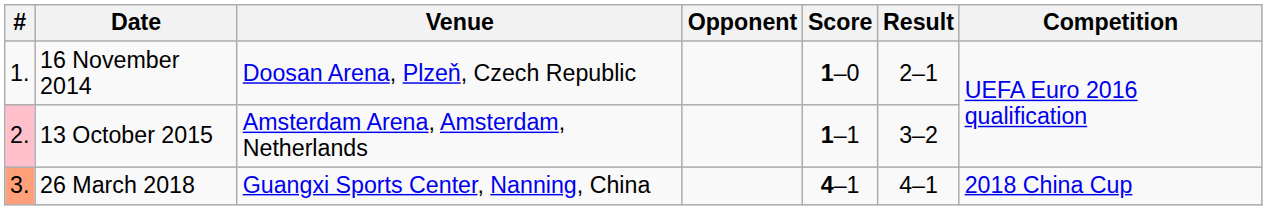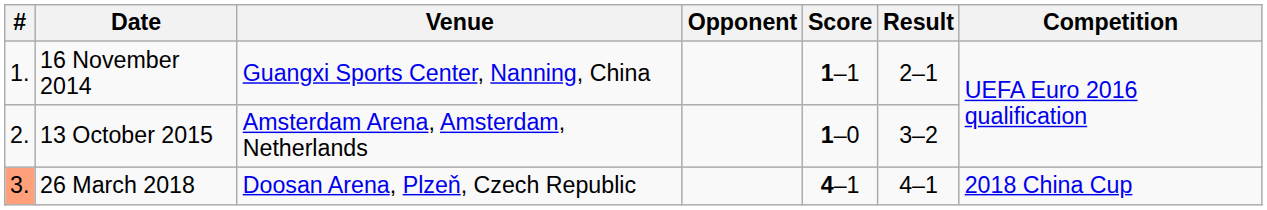 <table class="wikitable">
 <tr>
 <th>#</th>
 <th>Date</th>
 <th>Venue</th>
 <th>Opponent</th>
 <th>Score</th>
 <th>Result</th>
 <th>Competition</th>
 </tr>
 <tr>
 <td>1.</td>
 <td>16 November 2014</td>
-<td><a href='#'>Doosan Arena</a>, <a href='#'>Plzeň</a>, Czech Republic</td>
+<td><a href='#'>Guangxi Sports Center</a>, <a href='#'>Nanning</a>, China</td>
 <td></td>
-<td align=center><strong>1</strong>–0</td>
+<td align=center><strong>1</strong>–1</td>
 <td align=center>2–1</td>
 <td rowspan=2><a href='#'>UEFA Euro 2016 qualification</a></td>
 </tr>
 <tr>
-<td style="background: pink;">2.</td>
+<td>2.</td>
 <td>13 October 2015</td>
 <td><a href='#'>Amsterdam Arena</a>, <a href='#'>Amsterdam</a>, Netherlands</td>
 <td></td>
-<td align=center><strong>1</strong>–1</td>
+<td align=center><strong>1</strong>–0</td>
 <td align=center>3–2</td>
 </tr>
 <tr>
 <td style="background: lightsalmon;">3.</td>
 <td>26 March 2018</td>
-<td><a href='#'>Guangxi Sports Center</a>, <a href='#'>Nanning</a>, China</td>
+<td><a href='#'>Doosan Arena</a>, <a href='#'>Plzeň</a>, Czech Republic</td>
 <td></td>
 <td align=center><strong>4</strong>–1</td>
 <td align=center>4–1</td>
 <td><a href='#'>2018 China Cup</a></td>
 </tr>
 </table>
